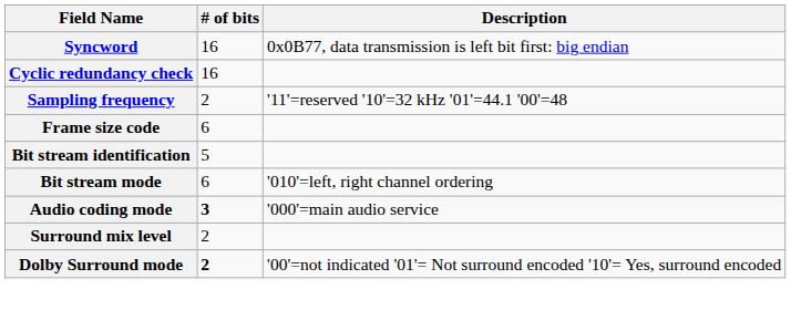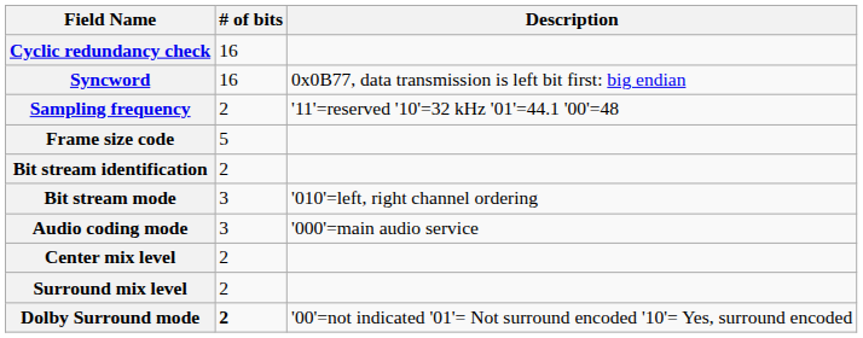 <table class="wikitable">
 <tr>
 <th>Field Name</th>
 <th># of bits</th>
 <th>Description</th>
 </tr>
 <tr>
+<th><a href='#'>Cyclic redundancy check</a></th>
+<td>16</td>
+<td></td>
+</tr>
+<tr>
 <th><a href='#'>Syncword</a></th>
 <td>16</td>
 <td>0x0B77, data transmission is left bit first: <a href='#'>big endian</a></td>
-</tr>
-<tr>
-<th><a href='#'>Cyclic redundancy check</a></th>
-<td>16</td>
-<td></td>
 </tr>
 <tr>
 <th><a href='#'>Sampling frequency</a></th>
 <td>2</td>
 <td>'11'=reserved '10'=32 kHz '01'=44.1 '00'=48</td>
 </tr>
 <tr>
 <th>Frame size code</th>
-<td>6</td>
+<td>5</td>
 <td></td>
 </tr>
 <tr>
 <th>Bit stream identification</th>
-<td>5</td>
+<td>2</td>
 <td></td>
 </tr>
 <tr>
 <th>Bit stream mode</th>
-<td>6</td>
+<td>3</td>
 <td>'010'=left, right channel ordering</td>
 </tr>
 <tr>
 <th>Audio coding mode</th>
-<td><strong>3</strong></td>
+<td>3</td>
 <td>'000'=main audio service</td>
+</tr>
+<tr>
+<th>Center mix level</th>
+<td>2</td>
+<td></td>
 </tr>
 <tr>
 <th>Surround mix level</th>
 <td>2</td>
 <td></td>
 </tr>
 <tr>
 <th>Dolby Surround mode</th>
 <td><strong>2</strong></td>
 <td>'00'=not indicated '01'= Not surround encoded '10'= Yes, surround encoded</td>
 </tr>
 </table>
